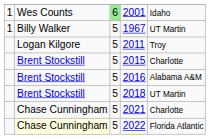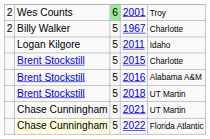 <table class="wikitable">
 <tr>
 </tr>
 <tr>
-<td>1</td>
+<td>2</td>
 <td>Wes Counts</td>
 <td style="background: lightgreen;">6</td>
 <td><a href='#'>2001</a></td>
-<td style="font-size:80%;">Idaho</td>
+<td style="font-size:80%;">Troy</td>
 </tr>
 <tr>
-<td>1</td>
+<td>2</td>
 <td>Billy Walker</td>
 <td>5</td>
 <td><a href='#'>1967</a></td>
-<td style="font-size:80%;">UT Martin</td>
+<td style="font-size:80%;">Charlotte</td>
 </tr>
 <tr>
 <td></td>
 <td>Logan Kilgore</td>
 <td>5</td>
 <td><a href='#'>2011</a></td>
-<td style="font-size:80%;">Troy</td>
+<td style="font-size:80%;">Idaho</td>
 </tr>
 <tr>
 <td></td>
 <td><a href='#'>Brent Stockstill</a></td>
 <td>5</td>
 <td><a href='#'>2015</a></td>
 <td style="font-size:80%;">Charlotte</td>
 </tr>
 <tr>
 <td></td>
 <td><a href='#'>Brent Stockstill</a></td>
 <td>5</td>
 <td><a href='#'>2016</a></td>
 <td style="font-size:80%;">Alabama A&M</td>
 </tr>
 <tr>
 <td></td>
 <td><a href='#'>Brent Stockstill</a></td>
 <td>5</td>
 <td><a href='#'>2018</a></td>
 <td style="font-size:80%;">UT Martin</td>
 </tr>
 <tr>
 <td></td>
 <td>Chase Cunningham</td>
 <td>5</td>
 <td><a href='#'>2021</a></td>
-<td style="font-size:80%;">Charlotte</td>
+<td style="font-size:80%;">UT Martin</td>
 </tr>
 <tr>
 <td></td>
 <td style="background: lightyellow;">Chase Cunningham</td>
 <td>5</td>
 <td><a href='#'>2022</a></td>
 <td style="font-size:80%;">Florida Atlantic</td>
 </tr>
 </table>
